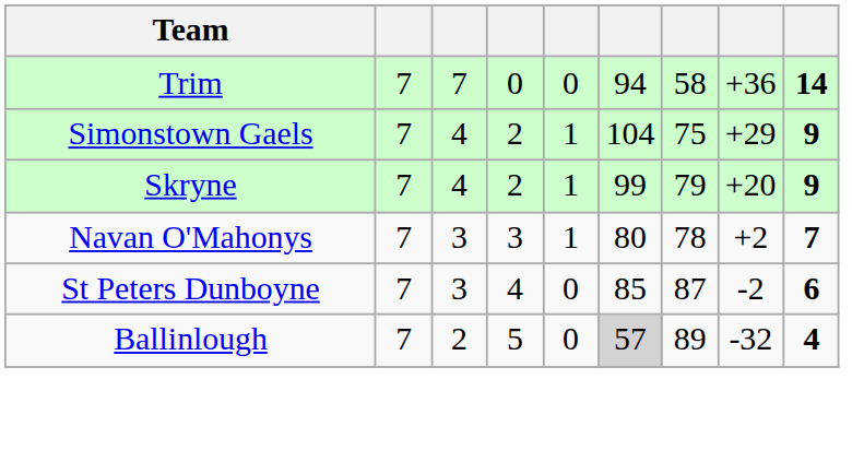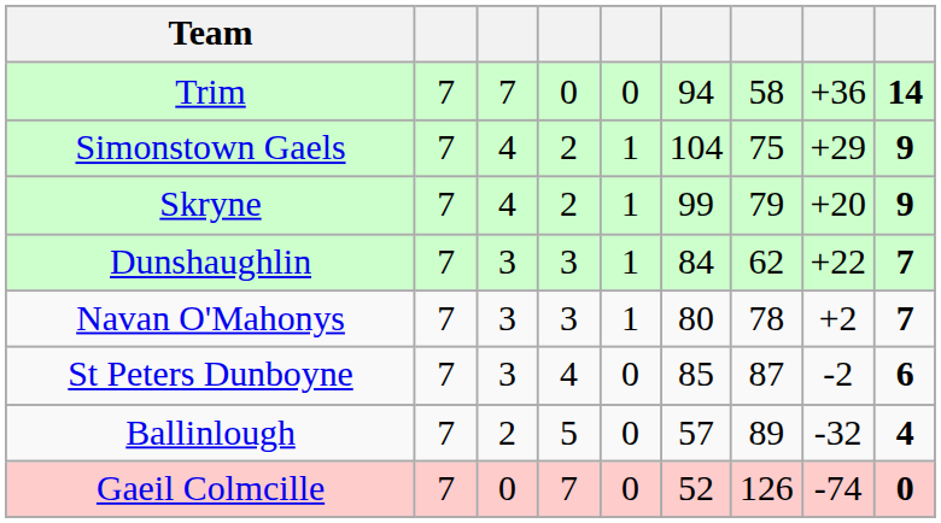 <table class="wikitable" style="text-align:center">
 <tr>
 <th width="175">Team</th>
 <th width="20"></th>
 <th width="20"></th>
 <th width="20"></th>
 <th width="20"></th>
 <th width="20"></th>
 <th width="20"></th>
 <th width="20"></th>
 <th width="20"></th>
 </tr>
 <tr style="background:#cfc;">
 <td><a href='#'>Trim</a></td>
 <td>7</td>
 <td>7</td>
 <td>0</td>
 <td>0</td>
 <td>94</td>
 <td>58</td>
 <td>+36</td>
 <td><strong>14</strong></td>
 </tr>
 <tr style="background:#cfc;">
 <td><a href='#'>Simonstown Gaels</a></td>
 <td>7</td>
 <td>4</td>
 <td>2</td>
 <td>1</td>
 <td>104</td>
 <td>75</td>
 <td>+29</td>
 <td><strong>9</strong></td>
 </tr>
 <tr style="background:#cfc;">
 <td><a href='#'>Skryne</a></td>
 <td>7</td>
 <td>4</td>
 <td>2</td>
 <td>1</td>
 <td>99</td>
 <td>79</td>
 <td>+20</td>
 <td><strong>9</strong></td>
 </tr>
+<tr style="background:#cfc;">
+<td><a href='#'>Dunshaughlin</a></td>
+<td>7</td>
+<td>3</td>
+<td>3</td>
+<td>1</td>
+<td>84</td>
+<td>62</td>
+<td>+22</td>
+<td><strong>7</strong></td>
+</tr>
 <tr>
 <td><a href='#'>Navan O'Mahonys</a></td>
 <td>7</td>
 <td>3</td>
 <td>3</td>
 <td>1</td>
 <td>80</td>
 <td>78</td>
 <td>+2</td>
 <td><strong>7</strong></td>
 </tr>
 <tr>
 <td><a href='#'>St Peters Dunboyne</a></td>
 <td>7</td>
 <td>3</td>
 <td>4</td>
 <td>0</td>
 <td>85</td>
 <td>87</td>
 <td>-2</td>
 <td><strong>6</strong></td>
 </tr>
 <tr>
 <td><a href='#'>Ballinlough</a></td>
 <td>7</td>
 <td>2</td>
 <td>5</td>
 <td>0</td>
-<td style="background: lightgrey;">57</td>
+<td>57</td>
 <td>89</td>
 <td>-32</td>
 <td><strong>4</strong></td>
 </tr>
+<tr style="background:#fcc;">
+<td><a href='#'>Gaeil Colmcille</a></td>
+<td>7</td>
+<td>0</td>
+<td>7</td>
+<td>0</td>
+<td>52</td>
+<td>126</td>
+<td>-74</td>
+<td><strong>0</strong></td>
+</tr>
 </table>
